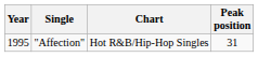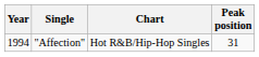 <table class="wikitable">
 <tr>
 <th align="left">Year</th>
 <th align="left">Single</th>
 <th align="left">Chart</th>
 <th align="left">Peak<br>position</th>
 </tr>
 <tr>
-<td align="left">1995</td>
+<td align="left">1994</td>
 <td align="left">"Affection"</td>
 <td align="left">Hot R&B/Hip-Hop Singles</td>
 <td align="center">31</td>
 </tr>
 </table>
